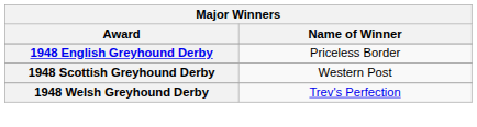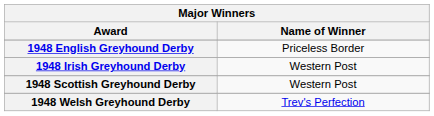 <table class="wikitable">
 <tr>
 <th colspan="2">Major Winners</th>
 </tr>
 <tr>
 <th width=300>Award</th>
 <th width=300>Name of Winner</th>
 </tr>
 <tr>
 </tr>
 <tr align=center>
 <th><a href='#'>1948 English Greyhound Derby</a></th>
 <td>Priceless Border </td>
 </tr>
 <tr>
 </tr>
+<tr align=center>
+<th><a href='#'>1948 Irish Greyhound Derby</a></th>
+<td>Western Post </td>
+</tr>
 <tr>
 </tr>
 <tr align=center>
 <th>1948 Scottish Greyhound Derby</th>
 <td>Western Post </td>
 </tr>
 <tr>
 </tr>
 <tr align=center>
 <th>1948 Welsh Greyhound Derby</th>
 <td><a href='#'>Trev's Perfection</a></td>
 </tr>
 </table>
